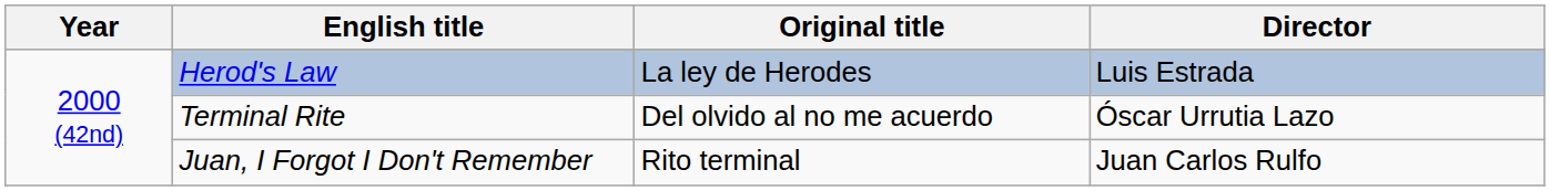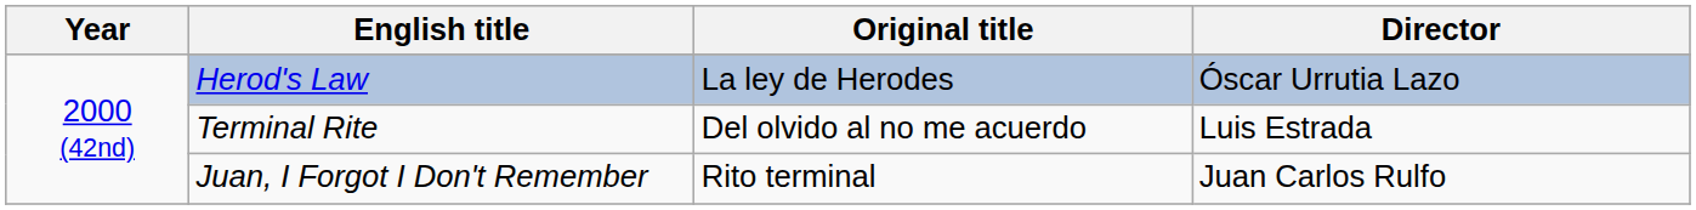 <table class="wikitable">
 <tr>
 <th width="100"><strong>Year</strong></th>
 <th width="300"><strong>English title</strong></th>
 <th width="300"><strong>Original title</strong></th>
 <th width="300"><strong>Director</strong></th>
 </tr>
 <tr>
 <td rowspan="5" style="text-align:center;"><a href='#'>2000</a><br><small><a href='#'>(42nd)</a></small></td>
 </tr>
 <tr style="background:#B0C4DE;">
 <td><em><a href='#'>Herod's Law</a></em></td>
 <td>La ley de Herodes</td>
-<td>Luis Estrada</td>
+<td>Óscar Urrutia Lazo</td>
 </tr>
 <tr>
 <td><em>Terminal Rite </em></td>
 <td>Del olvido al no me acuerdo</td>
-<td>Óscar Urrutia Lazo</td>
+<td>Luis Estrada</td>
 </tr>
 <tr>
 <td><em>Juan, I Forgot I Don't Remember</em></td>
 <td>Rito terminal</td>
 <td>Juan Carlos Rulfo</td>
 </tr>
 </table>
